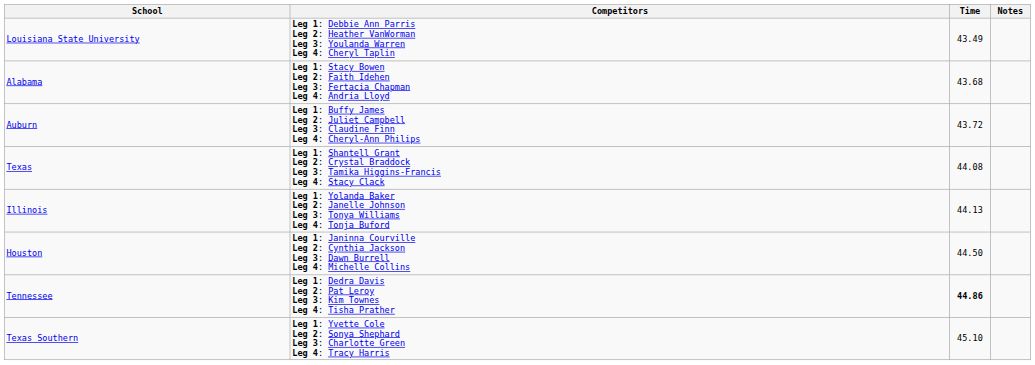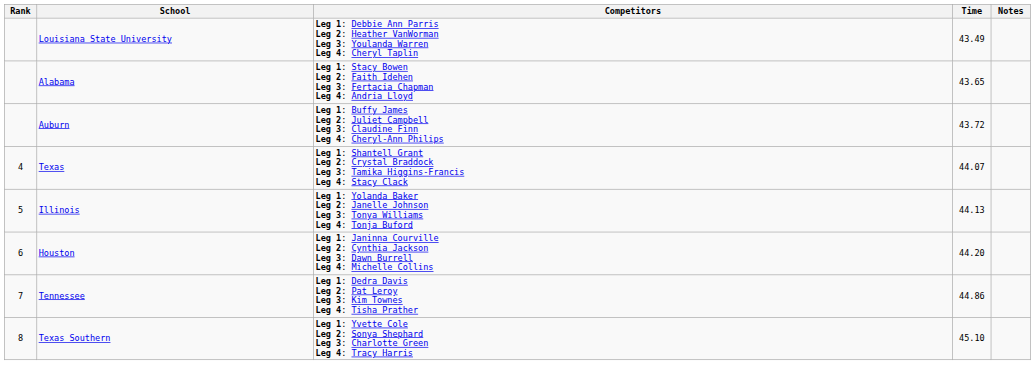 <table class="wikitable sortable" width=75% style="text-align:center; font-size:95%">
 <tr>
+<th width=15>Rank</th>
 <th width=300>School</th>
 <th width=700>Competitors</th>
 <th width=15>Time</th>
 <th width=15>Notes</th>
 </tr>
 <tr>
+<td></td>
 <td align=left><a href='#'>Louisiana State University</a></td>
 <td align=left><strong>Leg 1</strong>: <a href='#'>Debbie Ann Parris</a>  <br> <strong>Leg 2</strong>: <a href='#'>Heather VanWorman</a> <br> <strong>Leg 3</strong>: <a href='#'>Youlanda Warren</a> <br> <strong>Leg 4</strong>: <a href='#'>Cheryl Taplin</a></td>
 <td>43.49</td>
 <td></td>
 </tr>
 <tr>
+<td></td>
 <td align=left><a href='#'>Alabama</a></td>
 <td align=left><strong>Leg 1</strong>: <a href='#'>Stacy Bowen</a>  <br> <strong>Leg 2</strong>: <a href='#'>Faith Idehen</a>  <br> <strong>Leg 3</strong>: <a href='#'>Fertacia Chapman</a> <br> <strong>Leg 4</strong>: <a href='#'>Andria Lloyd</a> </td>
-<td>43.68</td>
+<td>43.65</td>
 <td></td>
 </tr>
 <tr>
+<td></td>
 <td align=left><a href='#'>Auburn</a></td>
 <td align=left><strong>Leg 1</strong>: <a href='#'>Buffy James</a><br> <strong>Leg 2</strong>: <a href='#'>Juliet Campbell</a> <br> <strong>Leg 3</strong>: <a href='#'>Claudine Finn</a> <br> <strong>Leg 4</strong>: <a href='#'>Cheryl-Ann Philips</a> </td>
 <td>43.72</td>
 <td></td>
 </tr>
 <tr>
+<td>4</td>
 <td align=left><a href='#'>Texas</a></td>
 <td align=left><strong>Leg 1</strong>: <a href='#'>Shantell Grant</a> <br> <strong>Leg 2</strong>: <a href='#'>Crystal Braddock</a> <br> <strong>Leg 3</strong>: <a href='#'>Tamika Higgins-Francis</a> <br> <strong>Leg 4</strong>: <a href='#'>Stacy Clack</a></td>
-<td>44.08</td>
+<td>44.07</td>
 <td></td>
 </tr>
 <tr>
+<td>5</td>
 <td align=left><a href='#'>Illinois</a></td>
 <td align=left><strong>Leg 1</strong>: <a href='#'>Yolanda Baker</a> <br> <strong>Leg 2</strong>: <a href='#'>Janelle Johnson</a> <br> <strong>Leg 3</strong>: <a href='#'>Tonya Williams</a> <br> <strong>Leg 4</strong>: <a href='#'>Tonja Buford</a></td>
 <td>44.13</td>
 <td></td>
 </tr>
 <tr>
+<td>6</td>
 <td align=left><a href='#'>Houston</a></td>
 <td align=left><strong>Leg 1</strong>: <a href='#'>Janinna Courville</a> <br> <strong>Leg 2</strong>: <a href='#'>Cynthia Jackson</a> <br> <strong>Leg 3</strong>: <a href='#'>Dawn Burrell</a> <br> <strong>Leg 4</strong>: <a href='#'>Michelle Collins</a></td>
-<td>44.50</td>
+<td>44.20</td>
 <td></td>
 </tr>
 <tr>
+<td>7</td>
 <td align=left><a href='#'>Tennessee</a></td>
 <td align=left><strong>Leg 1</strong>: <a href='#'>Dedra Davis</a>  <br> <strong>Leg 2</strong>: <a href='#'>Pat Leroy</a> <br> <strong>Leg 3</strong>: <a href='#'>Kim Townes</a> <br> <strong>Leg 4</strong>: <a href='#'>Tisha Prather</a></td>
-<td><strong>44.86</strong></td>
+<td>44.86</td>
 <td></td>
 </tr>
 <tr>
+<td>8</td>
 <td align=left><a href='#'>Texas Southern</a></td>
 <td align=left><strong>Leg 1</strong>: <a href='#'>Yvette Cole</a> <br> <strong>Leg 2</strong>: <a href='#'>Sonya Shephard</a> <br> <strong>Leg 3</strong>: <a href='#'>Charlotte Green</a> <br> <strong>Leg 4</strong>: <a href='#'>Tracy Harris</a></td>
 <td>45.10</td>
 <td></td>
 </tr>
 </table>
